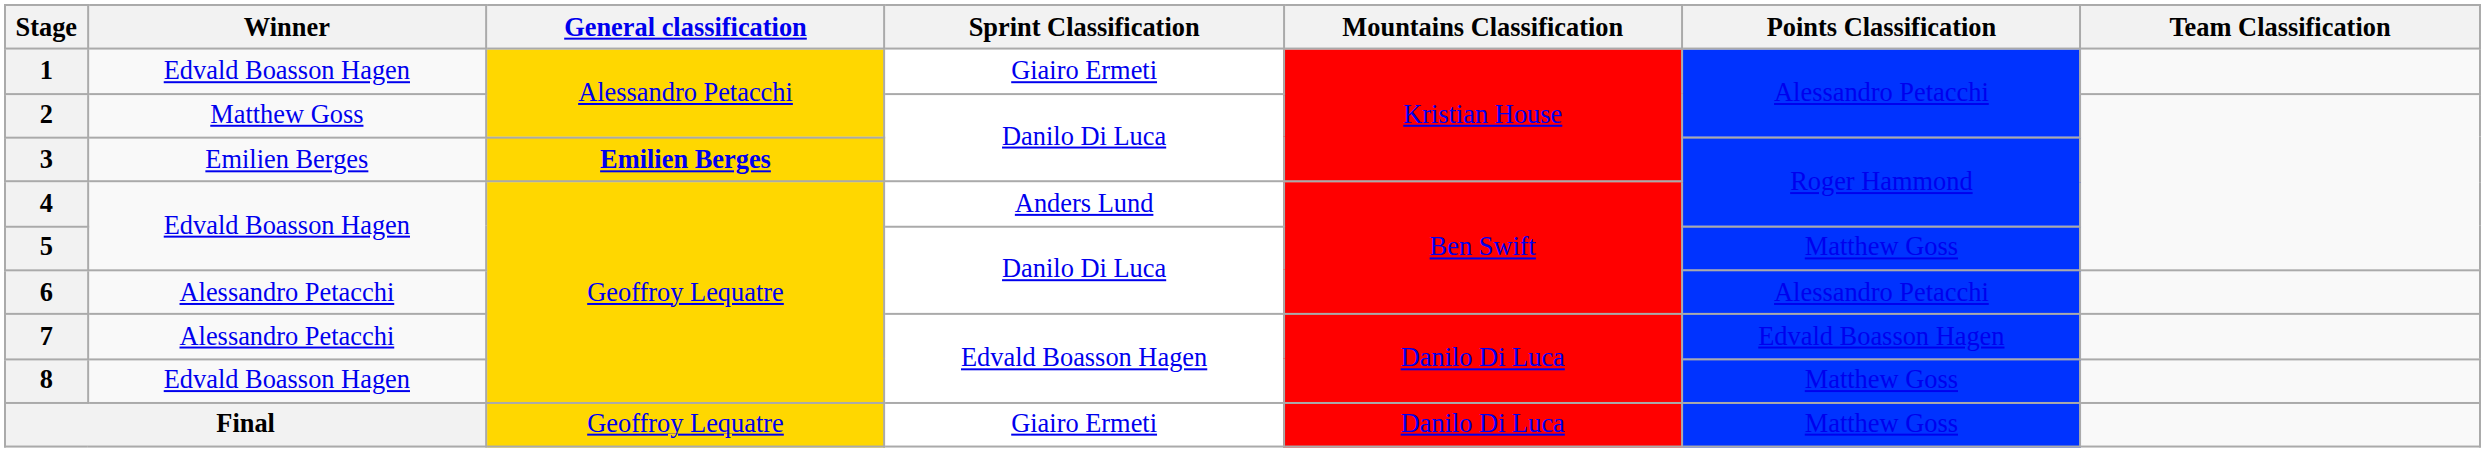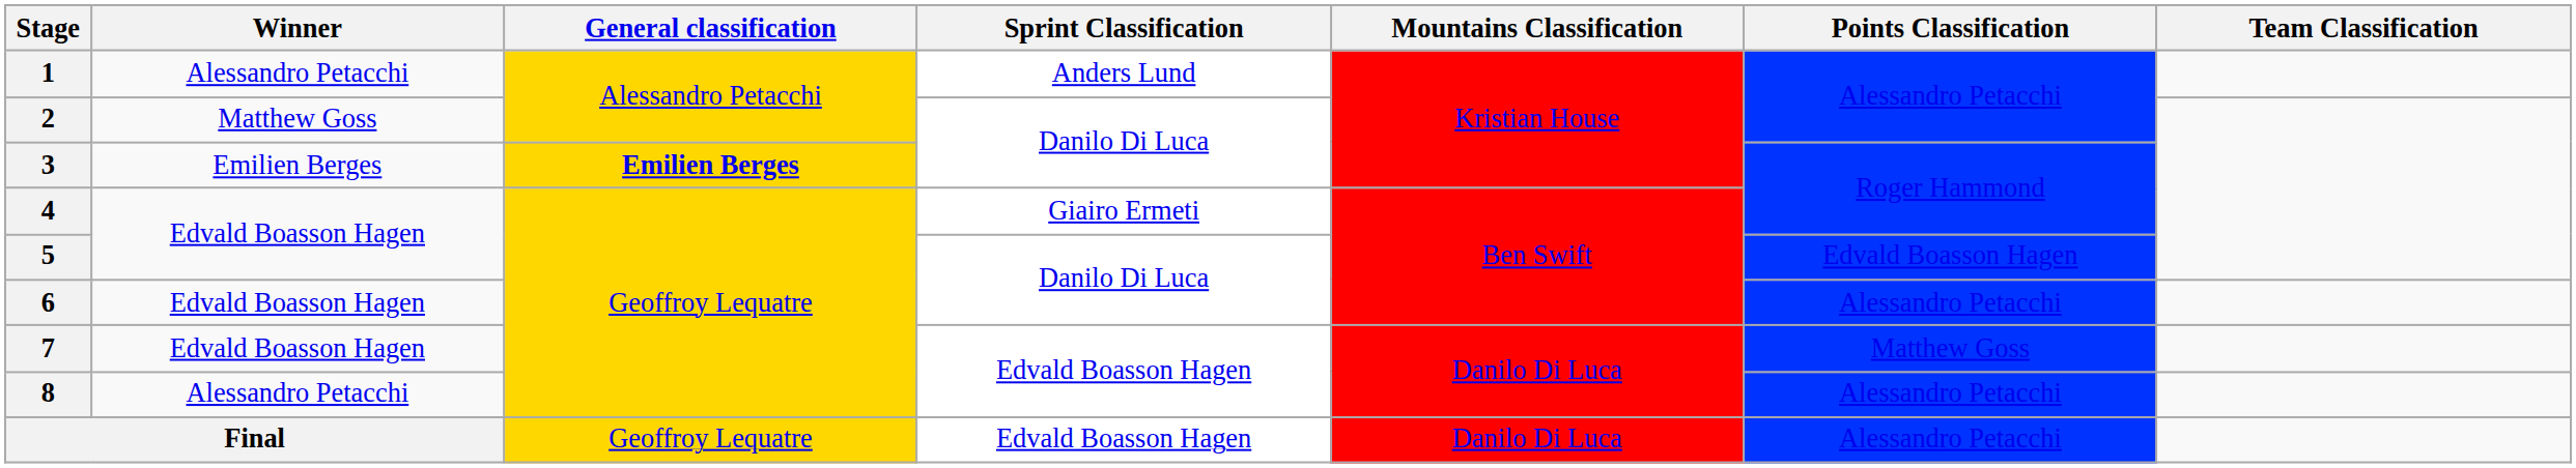 <table class="wikitable" style="text-align: center; font-size:smaller;">
 <tr style="background-color: #efefef;">
 <th width="1%">Stage</th>
 <th width="12%">Winner</th>
 <th width="12%"><a href='#'>General classification</a><br></th>
 <th width="12%">Sprint Classification<br></th>
 <th width="12%">Mountains Classification<br></th>
 <th width="12%">Points Classification<br></th>
 <th width="12%">Team Classification<br></th>
 </tr>
 <tr>
 <th>1</th>
-<td><a href='#'>Edvald Boasson Hagen</a></td>
+<td><a href='#'>Alessandro Petacchi</a></td>
 <td style="background:gold" rowspan=2><a href='#'>Alessandro Petacchi</a></td>
-<td style="background:#FFFFFF"><a href='#'>Giairo Ermeti</a></td>
+<td style="background:#FFFFFF"><a href='#'>Anders Lund</a></td>
 <td style="background:red;" rowspan=3><a href='#'><span>Kristian House</span></a></td>
 <td style="background:#0033FF" rowspan=2><a href='#'><span>Alessandro Petacchi</span></a></td>
 <td></td>
 </tr>
 <tr>
 <th>2</th>
 <td><a href='#'>Matthew Goss</a></td>
 <td style="background:#FFFFFF" rowspan=2><a href='#'>Danilo Di Luca</a></td>
 </tr>
 <tr>
 <th>3</th>
 <td><a href='#'>Emilien Berges</a></td>
 <td style="background:gold"><strong><a href='#'>Emilien Berges</a></strong></td>
 <td style="background:#0033FF" rowspan=2><a href='#'><span>Roger Hammond</span></a></td>
 </tr>
 <tr>
 <th>4</th>
 <td rowspan=2><a href='#'>Edvald Boasson Hagen</a></td>
 <td style="background:gold" rowspan=5><a href='#'>Geoffroy Lequatre</a></td>
-<td style="background:#FFFFFF"><a href='#'>Anders Lund</a></td>
+<td style="background:#FFFFFF"><a href='#'>Giairo Ermeti</a></td>
 <td style="background:red;" rowspan=3><a href='#'><span>Ben Swift</span></a></td>
 </tr>
 <tr>
 <th>5</th>
 <td style="background:#FFFFFF" rowspan=2><a href='#'>Danilo Di Luca</a></td>
+<td style="background:#0033FF"><a href='#'><span>Edvald Boasson Hagen</span></a></td>
+</tr>
+<tr>
+<th>6</th>
+<td><a href='#'>Edvald Boasson Hagen</a></td>
+<td style="background:#0033FF"><a href='#'><span>Alessandro Petacchi</span></a></td>
+<td></td>
+</tr>
+<tr>
+<th>7</th>
+<td><a href='#'>Edvald Boasson Hagen</a></td>
+<td style="background:#FFFFFF" rowspan=2><a href='#'>Edvald Boasson Hagen</a></td>
+<td style="background:red;" rowspan=2><a href='#'><span>Danilo Di Luca</span></a></td>
 <td style="background:#0033FF"><a href='#'><span>Matthew Goss</span></a></td>
 </tr>
 <tr>
-<th>6</th>
+<th>8</th>
 <td><a href='#'>Alessandro Petacchi</a></td>
 <td style="background:#0033FF"><a href='#'><span>Alessandro Petacchi</span></a></td>
 <td></td>
 </tr>
 <tr>
-<th>7</th>
-<td><a href='#'>Alessandro Petacchi</a></td>
-<td style="background:#FFFFFF" rowspan=2><a href='#'>Edvald Boasson Hagen</a></td>
-<td style="background:red;" rowspan=2><a href='#'><span>Danilo Di Luca</span></a></td>
-<td style="background:#0033FF"><a href='#'><span>Edvald Boasson Hagen</span></a></td>
-</tr>
-<tr>
-<th>8</th>
-<td><a href='#'>Edvald Boasson Hagen</a></td>
-<td style="background:#0033FF"><a href='#'><span>Matthew Goss</span></a></td>
-<td></td>
-</tr>
-<tr>
 <th colspan=2>Final</th>
 <td style="background:gold" rowspan="1"><a href='#'>Geoffroy Lequatre</a></td>
-<td style="background:#FFFFFF"><a href='#'>Giairo Ermeti</a></td>
+<td style="background:#FFFFFF" rowspan="1"><a href='#'>Edvald Boasson Hagen</a></td>
 <td style="background:red" rowspan="1"><a href='#'><span>Danilo Di Luca</span></a></td>
-<td style="background:#0033FF" rowspan="1"><a href='#'><span>Matthew Goss</span></a></td>
+<td style="background:#0033FF"><a href='#'><span>Alessandro Petacchi</span></a></td>
 <td style="background:" rowspan="1"></td>
 </tr>
 </table>
